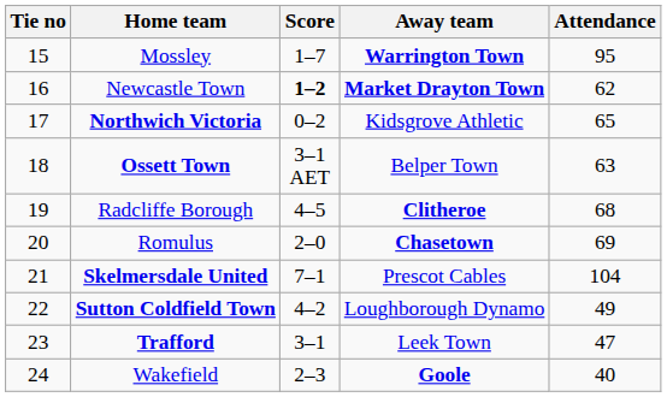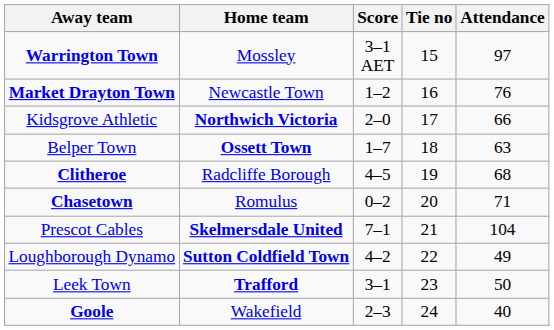 <table class="wikitable" style="text-align: center">
 <tr>
-<th>Tie no</th>
+<th>Away team</th>
 <th>Home team</th>
 <th>Score</th>
-<th>Away team</th>
+<th>Tie no</th>
 <th>Attendance</th>
 </tr>
 <tr>
+<td><strong><a href='#'>Warrington Town</a></strong></td>
+<td><a href='#'>Mossley</a></td>
+<td>3–1<br>AET</td>
 <td>15</td>
-<td><a href='#'>Mossley</a></td>
-<td>1–7</td>
-<td><strong><a href='#'>Warrington Town</a></strong></td>
-<td>95</td>
+<td>97</td>
 </tr>
 <tr>
+<td><strong><a href='#'>Market Drayton Town</a></strong></td>
+<td><a href='#'>Newcastle Town</a></td>
+<td>1–2</td>
 <td>16</td>
-<td><a href='#'>Newcastle Town</a></td>
-<td><strong>1–2</strong></td>
-<td><strong><a href='#'>Market Drayton Town</a></strong></td>
-<td>62</td>
+<td>76</td>
 </tr>
 <tr>
+<td><a href='#'>Kidsgrove Athletic</a></td>
+<td><strong><a href='#'>Northwich Victoria</a></strong></td>
+<td>2–0</td>
 <td>17</td>
-<td><strong><a href='#'>Northwich Victoria</a></strong></td>
-<td>0–2</td>
-<td><a href='#'>Kidsgrove Athletic</a></td>
-<td>65</td>
+<td>66</td>
 </tr>
 <tr>
+<td><a href='#'>Belper Town</a></td>
+<td><strong><a href='#'>Ossett Town</a></strong></td>
+<td>1–7</td>
 <td>18</td>
-<td><strong><a href='#'>Ossett Town</a></strong></td>
-<td>3–1<br>AET</td>
-<td><a href='#'>Belper Town</a></td>
 <td>63</td>
 </tr>
 <tr>
-<td>19</td>
+<td><strong><a href='#'>Clitheroe</a></strong></td>
 <td><a href='#'>Radcliffe Borough</a></td>
 <td>4–5</td>
-<td><strong><a href='#'>Clitheroe</a></strong></td>
+<td>19</td>
 <td>68</td>
 </tr>
 <tr>
+<td><strong><a href='#'>Chasetown</a></strong></td>
+<td><a href='#'>Romulus</a></td>
+<td>0–2</td>
 <td>20</td>
-<td><a href='#'>Romulus</a></td>
-<td>2–0</td>
-<td><strong><a href='#'>Chasetown</a></strong></td>
-<td>69</td>
+<td>71</td>
 </tr>
 <tr>
-<td>21</td>
+<td><a href='#'>Prescot Cables</a></td>
 <td><strong><a href='#'>Skelmersdale United</a></strong></td>
 <td>7–1</td>
-<td><a href='#'>Prescot Cables</a></td>
+<td>21</td>
 <td>104</td>
 </tr>
 <tr>
-<td>22</td>
+<td><a href='#'>Loughborough Dynamo</a></td>
 <td><strong><a href='#'>Sutton Coldfield Town</a></strong></td>
 <td>4–2</td>
-<td><a href='#'>Loughborough Dynamo</a></td>
+<td>22</td>
 <td>49</td>
 </tr>
 <tr>
-<td>23</td>
+<td><a href='#'>Leek Town</a></td>
 <td><strong><a href='#'>Trafford</a></strong></td>
 <td>3–1</td>
-<td><a href='#'>Leek Town</a></td>
-<td>47</td>
+<td>23</td>
+<td>50</td>
 </tr>
 <tr>
-<td>24</td>
+<td><strong><a href='#'>Goole</a></strong></td>
 <td><a href='#'>Wakefield</a></td>
 <td>2–3</td>
-<td><strong><a href='#'>Goole</a></strong></td>
+<td>24</td>
 <td>40</td>
 </tr>
 </table>
